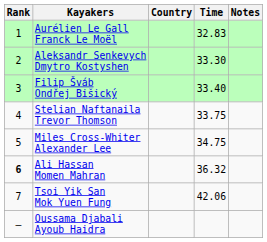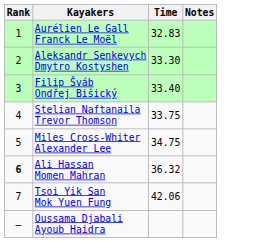 <table class="wikitable" style="text-align:center">
 <tr>
 <th>Rank</th>
 <th>Kayakers</th>
-<th>Country</th>
 <th>Time</th>
 <th>Notes</th>
 </tr>
 <tr bgcolor=bbffbb>
 <td>1</td>
 <td align="left"><a href='#'>Aurélien Le Gall</a><br><a href='#'>Franck Le Moël</a></td>
-<td align="left"></td>
 <td>32.83</td>
 <td></td>
 </tr>
 <tr bgcolor=bbffbb>
 <td>2</td>
 <td align="left"><a href='#'>Aleksandr Senkevych</a><br><a href='#'>Dmytro Kostyshen</a></td>
-<td align="left"></td>
 <td>33.30</td>
 <td></td>
 </tr>
 <tr bgcolor=bbffbb>
 <td>3</td>
 <td align="left"><a href='#'>Filip Šváb</a><br><a href='#'>Ondřej Bišický</a></td>
-<td align="left"></td>
 <td>33.40</td>
 <td></td>
 </tr>
 <tr>
 <td>4</td>
 <td align="left"><a href='#'>Stelian Naftanaila</a><br><a href='#'>Trevor Thomson</a></td>
-<td align="left"></td>
 <td>33.75</td>
 <td></td>
 </tr>
 <tr>
 <td>5</td>
 <td align="left"><a href='#'>Miles Cross-Whiter</a><br><a href='#'>Alexander Lee</a></td>
-<td align="left"></td>
 <td>34.75</td>
 <td></td>
 </tr>
 <tr>
 <td><strong>6</strong></td>
 <td align="left"><a href='#'>Ali Hassan</a><br><a href='#'>Momen Mahran</a></td>
-<td align="left"></td>
 <td>36.32</td>
 <td></td>
 </tr>
 <tr>
 <td>7</td>
 <td align="left"><a href='#'>Tsoi Yik San</a><br><a href='#'>Mok Yuen Fung</a></td>
-<td align="left"></td>
 <td>42.06</td>
 <td></td>
 </tr>
 <tr>
 <td>–</td>
 <td align="left"><a href='#'>Oussama Djabali</a><br><a href='#'>Ayoub Haidra</a></td>
-<td align="left"></td>
 <td></td>
 <td></td>
 </tr>
 </table>
